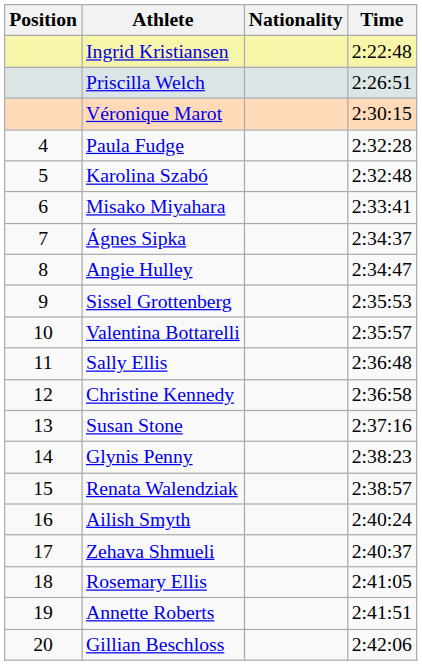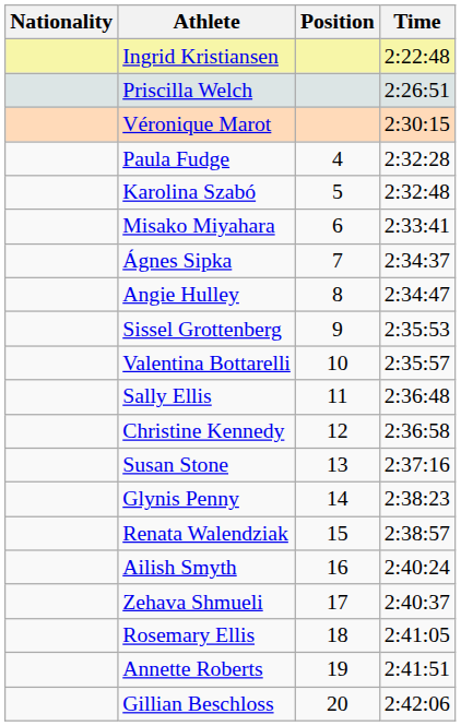 <table class="wikitable sortable">
 <tr>
+<th>Nationality</th>
+<th>Athlete</th>
 <th>Position</th>
-<th>Athlete</th>
-<th>Nationality</th>
 <th>Time</th>
 </tr>
 <tr bgcolor="#F7F6A8">
+<td></td>
+<td><a href='#'>Ingrid Kristiansen</a></td>
 <td align=center></td>
-<td><a href='#'>Ingrid Kristiansen</a></td>
-<td></td>
 <td>2:22:48</td>
 </tr>
 <tr bgcolor="#DCE5E5">
+<td></td>
+<td><a href='#'>Priscilla Welch</a></td>
 <td align=center></td>
-<td><a href='#'>Priscilla Welch</a></td>
-<td></td>
 <td>2:26:51</td>
 </tr>
 <tr bgcolor="#FFDAB9">
+<td></td>
+<td><a href='#'>Véronique Marot</a></td>
 <td align=center></td>
-<td><a href='#'>Véronique Marot</a></td>
-<td></td>
 <td>2:30:15</td>
 </tr>
 <tr>
+<td></td>
+<td><a href='#'>Paula Fudge</a></td>
 <td align=center>4</td>
-<td><a href='#'>Paula Fudge</a></td>
-<td></td>
 <td>2:32:28</td>
 </tr>
 <tr>
+<td></td>
+<td><a href='#'>Karolina Szabó</a></td>
 <td align=center>5</td>
-<td><a href='#'>Karolina Szabó</a></td>
-<td></td>
 <td>2:32:48</td>
 </tr>
 <tr>
+<td></td>
+<td><a href='#'>Misako Miyahara</a></td>
 <td align=center>6</td>
-<td><a href='#'>Misako Miyahara</a></td>
-<td></td>
 <td>2:33:41</td>
 </tr>
 <tr>
+<td></td>
+<td><a href='#'>Ágnes Sipka</a></td>
 <td align=center>7</td>
-<td><a href='#'>Ágnes Sipka</a></td>
-<td></td>
 <td>2:34:37</td>
 </tr>
 <tr>
+<td></td>
+<td><a href='#'>Angie Hulley</a></td>
 <td align=center>8</td>
-<td><a href='#'>Angie Hulley</a></td>
-<td></td>
 <td>2:34:47</td>
 </tr>
 <tr>
+<td></td>
+<td><a href='#'>Sissel Grottenberg</a></td>
 <td align=center>9</td>
-<td><a href='#'>Sissel Grottenberg</a></td>
-<td></td>
 <td>2:35:53</td>
 </tr>
 <tr>
+<td></td>
+<td><a href='#'>Valentina Bottarelli</a></td>
 <td align=center>10</td>
-<td><a href='#'>Valentina Bottarelli</a></td>
-<td></td>
 <td>2:35:57</td>
 </tr>
 <tr>
+<td></td>
+<td><a href='#'>Sally Ellis</a></td>
 <td align=center>11</td>
-<td><a href='#'>Sally Ellis</a></td>
-<td></td>
 <td>2:36:48</td>
 </tr>
 <tr>
+<td></td>
+<td><a href='#'>Christine Kennedy</a></td>
 <td align=center>12</td>
-<td><a href='#'>Christine Kennedy</a></td>
-<td></td>
 <td>2:36:58</td>
 </tr>
 <tr>
+<td></td>
+<td><a href='#'>Susan Stone</a></td>
 <td align=center>13</td>
-<td><a href='#'>Susan Stone</a></td>
-<td></td>
 <td>2:37:16</td>
 </tr>
 <tr>
+<td></td>
+<td><a href='#'>Glynis Penny</a></td>
 <td align=center>14</td>
-<td><a href='#'>Glynis Penny</a></td>
-<td></td>
 <td>2:38:23</td>
 </tr>
 <tr>
+<td></td>
+<td><a href='#'>Renata Walendziak</a></td>
 <td align=center>15</td>
-<td><a href='#'>Renata Walendziak</a></td>
-<td></td>
 <td>2:38:57</td>
 </tr>
 <tr>
+<td></td>
+<td><a href='#'>Ailish Smyth</a></td>
 <td align=center>16</td>
-<td><a href='#'>Ailish Smyth</a></td>
-<td></td>
 <td>2:40:24</td>
 </tr>
 <tr>
+<td></td>
+<td><a href='#'>Zehava Shmueli</a></td>
 <td align=center>17</td>
-<td><a href='#'>Zehava Shmueli</a></td>
-<td></td>
 <td>2:40:37</td>
 </tr>
 <tr>
+<td></td>
+<td><a href='#'>Rosemary Ellis</a></td>
 <td align=center>18</td>
-<td><a href='#'>Rosemary Ellis</a></td>
-<td></td>
 <td>2:41:05</td>
 </tr>
 <tr>
+<td></td>
+<td><a href='#'>Annette Roberts</a></td>
 <td align=center>19</td>
-<td><a href='#'>Annette Roberts</a></td>
-<td></td>
 <td>2:41:51</td>
 </tr>
 <tr>
+<td></td>
+<td><a href='#'>Gillian Beschloss</a></td>
 <td align=center>20</td>
-<td><a href='#'>Gillian Beschloss</a></td>
-<td></td>
 <td>2:42:06</td>
 </tr>
 </table>
